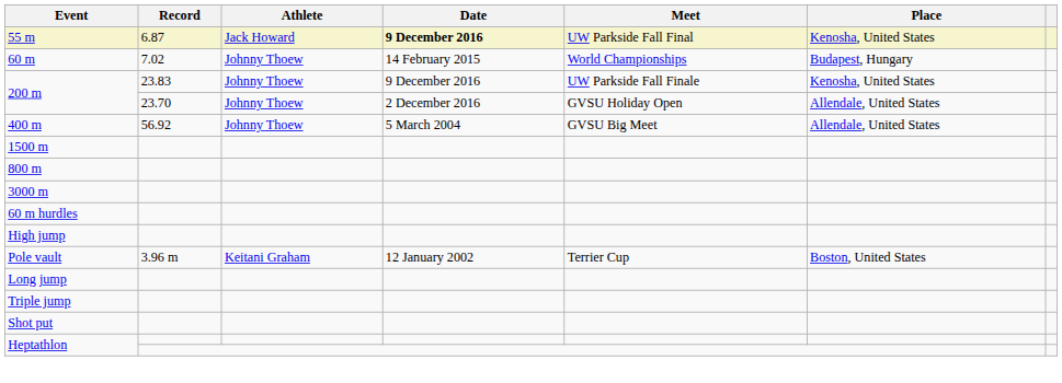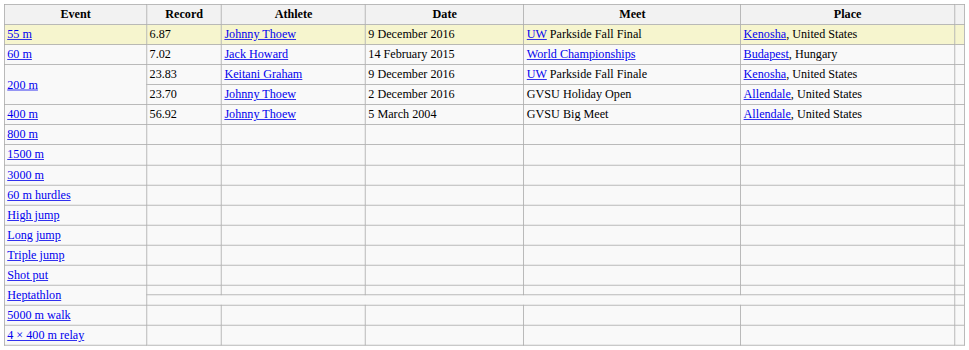 <table class="wikitable" style="font-size:95%; width: 95%;">
 <tr>
 <th>Event</th>
 <th>Record</th>
 <th>Athlete</th>
 <th>Date</th>
 <th>Meet</th>
 <th>Place</th>
 <th></th>
 </tr>
 <tr style="background:#f6F5CE;">
 <td><a href='#'>55 m</a></td>
 <td>6.87</td>
-<td><a href='#'>Jack Howard</a></td>
-<td><strong>9 December 2016</strong></td>
+<td><a href='#'>Johnny Thoew</a></td>
+<td>9 December 2016</td>
 <td><a href='#'>UW</a> Parkside Fall Final</td>
 <td><a href='#'>Kenosha</a>, United States</td>
 <td></td>
 </tr>
 <tr>
 <td><a href='#'>60 m</a></td>
 <td>7.02</td>
-<td><a href='#'>Johnny Thoew</a></td>
+<td><a href='#'>Jack Howard</a></td>
 <td>14 February 2015</td>
 <td><a href='#'>World Championships</a></td>
 <td><a href='#'>Budapest</a>, Hungary</td>
 <td></td>
 </tr>
 <tr>
 <td rowspan=2><a href='#'>200 m</a></td>
 <td>23.83</td>
-<td><a href='#'>Johnny Thoew</a></td>
+<td><a href='#'>Keitani Graham</a></td>
 <td>9 December 2016</td>
 <td><a href='#'>UW</a> Parkside Fall Finale</td>
 <td><a href='#'>Kenosha</a>, United States</td>
 <td></td>
 </tr>
 <tr>
 <td>23.70 </td>
 <td><a href='#'>Johnny Thoew</a></td>
 <td>2 December 2016</td>
 <td>GVSU Holiday Open</td>
 <td><a href='#'>Allendale</a>, United States</td>
 <td></td>
 </tr>
 <tr>
 <td><a href='#'>400 m</a></td>
 <td>56.92 </td>
 <td><a href='#'>Johnny Thoew</a></td>
 <td>5 March 2004</td>
 <td>GVSU Big Meet</td>
 <td><a href='#'>Allendale</a>, United States</td>
 <td></td>
 </tr>
 <tr>
-<td><a href='#'>1500 m</a></td>
+<td><a href='#'>800 m</a></td>
 <td></td>
 <td></td>
 <td></td>
 <td></td>
 <td></td>
 <td></td>
 </tr>
 <tr>
-<td><a href='#'>800 m</a></td>
+<td><a href='#'>1500 m</a></td>
 <td></td>
 <td></td>
 <td></td>
 <td></td>
 <td></td>
 <td></td>
 </tr>
 <tr>
 <td><a href='#'>3000 m</a></td>
 <td></td>
 <td></td>
 <td></td>
 <td></td>
 <td></td>
 <td></td>
 </tr>
 <tr>
 <td><a href='#'>60 m hurdles</a></td>
 <td></td>
 <td></td>
 <td></td>
 <td></td>
 <td></td>
 <td></td>
 </tr>
 <tr>
 <td><a href='#'>High jump</a></td>
 <td></td>
 <td></td>
 <td></td>
 <td></td>
 <td></td>
-<td></td>
-</tr>
-<tr>
-<td><a href='#'>Pole vault</a></td>
-<td>3.96 m</td>
-<td><a href='#'>Keitani Graham</a></td>
-<td>12 January 2002</td>
-<td>Terrier Cup</td>
-<td><a href='#'>Boston</a>, United States</td>
 <td></td>
 </tr>
 <tr>
 <td><a href='#'>Long jump</a></td>
 <td></td>
 <td></td>
 <td></td>
 <td></td>
 <td></td>
 <td></td>
 </tr>
 <tr>
 <td><a href='#'>Triple jump</a></td>
 <td></td>
 <td></td>
 <td></td>
 <td></td>
 <td></td>
 <td></td>
 </tr>
 <tr>
 <td><a href='#'>Shot put</a></td>
 <td></td>
 <td></td>
 <td></td>
 <td></td>
 <td></td>
 <td></td>
 </tr>
 <tr>
 <td rowspan=2><a href='#'>Heptathlon</a></td>
 <td></td>
 <td></td>
 <td></td>
 <td></td>
 <td></td>
 <td></td>
 </tr>
 <tr>
 <td colspan=5></td>
 <td></td>
 </tr>
+<tr>
+<td><a href='#'>5000 m walk</a></td>
+<td></td>
+<td></td>
+<td></td>
+<td></td>
+<td></td>
+<td></td>
+</tr>
+<tr>
+<td><a href='#'>4 × 400 m relay</a></td>
+<td></td>
+<td></td>
+<td></td>
+<td></td>
+<td></td>
+<td></td>
+</tr>
 </table>
